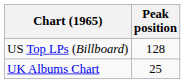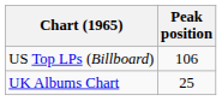 <table class="wikitable">
 <tr>
 <th>Chart (1965)</th>
 <th>Peak<br>position</th>
 </tr>
 <tr>
 <td>US <a href='#'>Top LPs</a> (<em>Billboard</em>)</td>
-<td align="center">128</td>
+<td align="center">106</td>
 </tr>
 <tr>
 <td><a href='#'>UK Albums Chart</a></td>
 <td align="center">25</td>
 </tr>
 </table>
